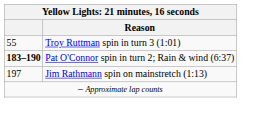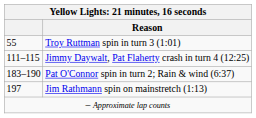 <table class="wikitable">
 <tr>
 <th colspan=2>Yellow Lights: 21 minutes, 16 seconds</th>
 </tr>
 <tr>
 <th></th>
 <th>Reason</th>
 </tr>
 <tr>
 <td>55</td>
 <td><a href='#'>Troy Ruttman</a> spin in turn 3 (1:01)</td>
 </tr>
 <tr>
-<td><strong>183–190</strong></td>
+<td>111–115</td>
+<td><a href='#'>Jimmy Daywalt</a>, <a href='#'>Pat Flaherty</a> crash in turn 4 (12:25)</td>
+</tr>
+<tr>
+<td>183–190</td>
 <td><a href='#'>Pat O'Connor</a> spin in turn 2; Rain & wind (6:37)</td>
 </tr>
 <tr>
 <td>197</td>
 <td><a href='#'>Jim Rathmann</a> spin on mainstretch (1:13)</td>
 </tr>
 <tr>
 <td colspan=2 align=center> – <em><small>Approximate lap counts</small></em></td>
 </tr>
 </table>
